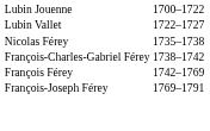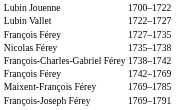 <table>
 <tr>
 <td>Lubin Jouenne</td>
 <td>1700–1722</td>
 </tr>
 <tr>
 <td>Lubin Vallet</td>
 <td>1722–1727</td>
+</tr>
+<tr>
+<td>François Férey</td>
+<td>1727–1735</td>
 </tr>
 <tr>
 <td>Nicolas Férey</td>
 <td>1735–1738</td>
 </tr>
 <tr>
 <td>François-Charles-Gabriel Férey</td>
 <td>1738–1742</td>
 </tr>
 <tr>
 <td>François Férey</td>
 <td>1742–1769</td>
 </tr>
 <tr>
+<td>Maixent-François Férey</td>
+<td>1769–1785</td>
+</tr>
+<tr>
 <td>François-Joseph Férey</td>
 <td>1769–1791</td>
 </tr>
 </table>
